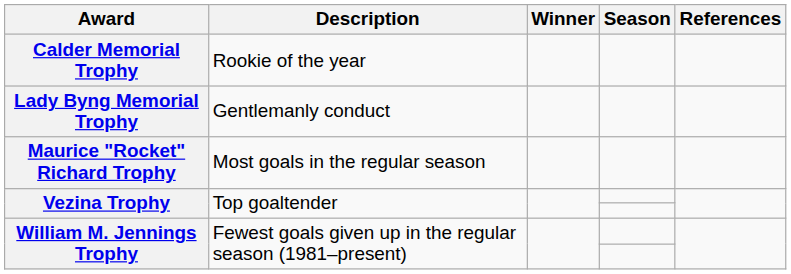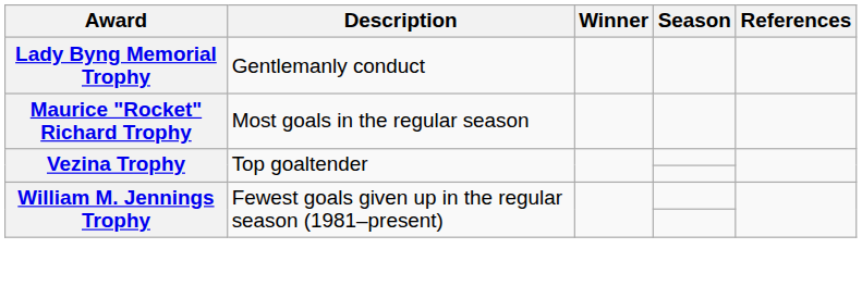 <table class="wikitable sortable" width="75%">
 <tr>
 <th scope="col">Award</th>
 <th scope="col" class="unsortable">Description</th>
 <th scope="col">Winner</th>
 <th scope="col">Season</th>
 <th scope="col" class="unsortable">References</th>
-</tr>
-<tr>
-<th scope="row"><a href='#'>Calder Memorial Trophy</a></th>
-<td>Rookie of the year</td>
-<td></td>
-<td></td>
-<td></td>
 </tr>
 <tr>
 <th scope="row"><a href='#'>Lady Byng Memorial Trophy</a></th>
 <td>Gentlemanly conduct</td>
 <td></td>
 <td></td>
 <td></td>
 </tr>
 <tr>
 <th scope="row"><a href='#'>Maurice "Rocket" Richard Trophy</a></th>
 <td>Most goals in the regular season</td>
 <td></td>
 <td></td>
 <td></td>
 </tr>
 <tr>
 <th scope="row" rowspan="2"><a href='#'>Vezina Trophy</a></th>
 <td rowspan="2">Top goaltender</td>
 <td rowspan="2"></td>
 <td></td>
 <td rowspan="2"></td>
 </tr>
 <tr>
 <td></td>
 </tr>
 <tr>
 <th scope="row" rowspan="2"><a href='#'>William M. Jennings Trophy</a></th>
 <td rowspan="2">Fewest goals given up in the regular season (1981–present)</td>
 <td rowspan="2"></td>
 <td></td>
 <td rowspan="2"></td>
 </tr>
 <tr>
 <td></td>
 </tr>
 </table>
